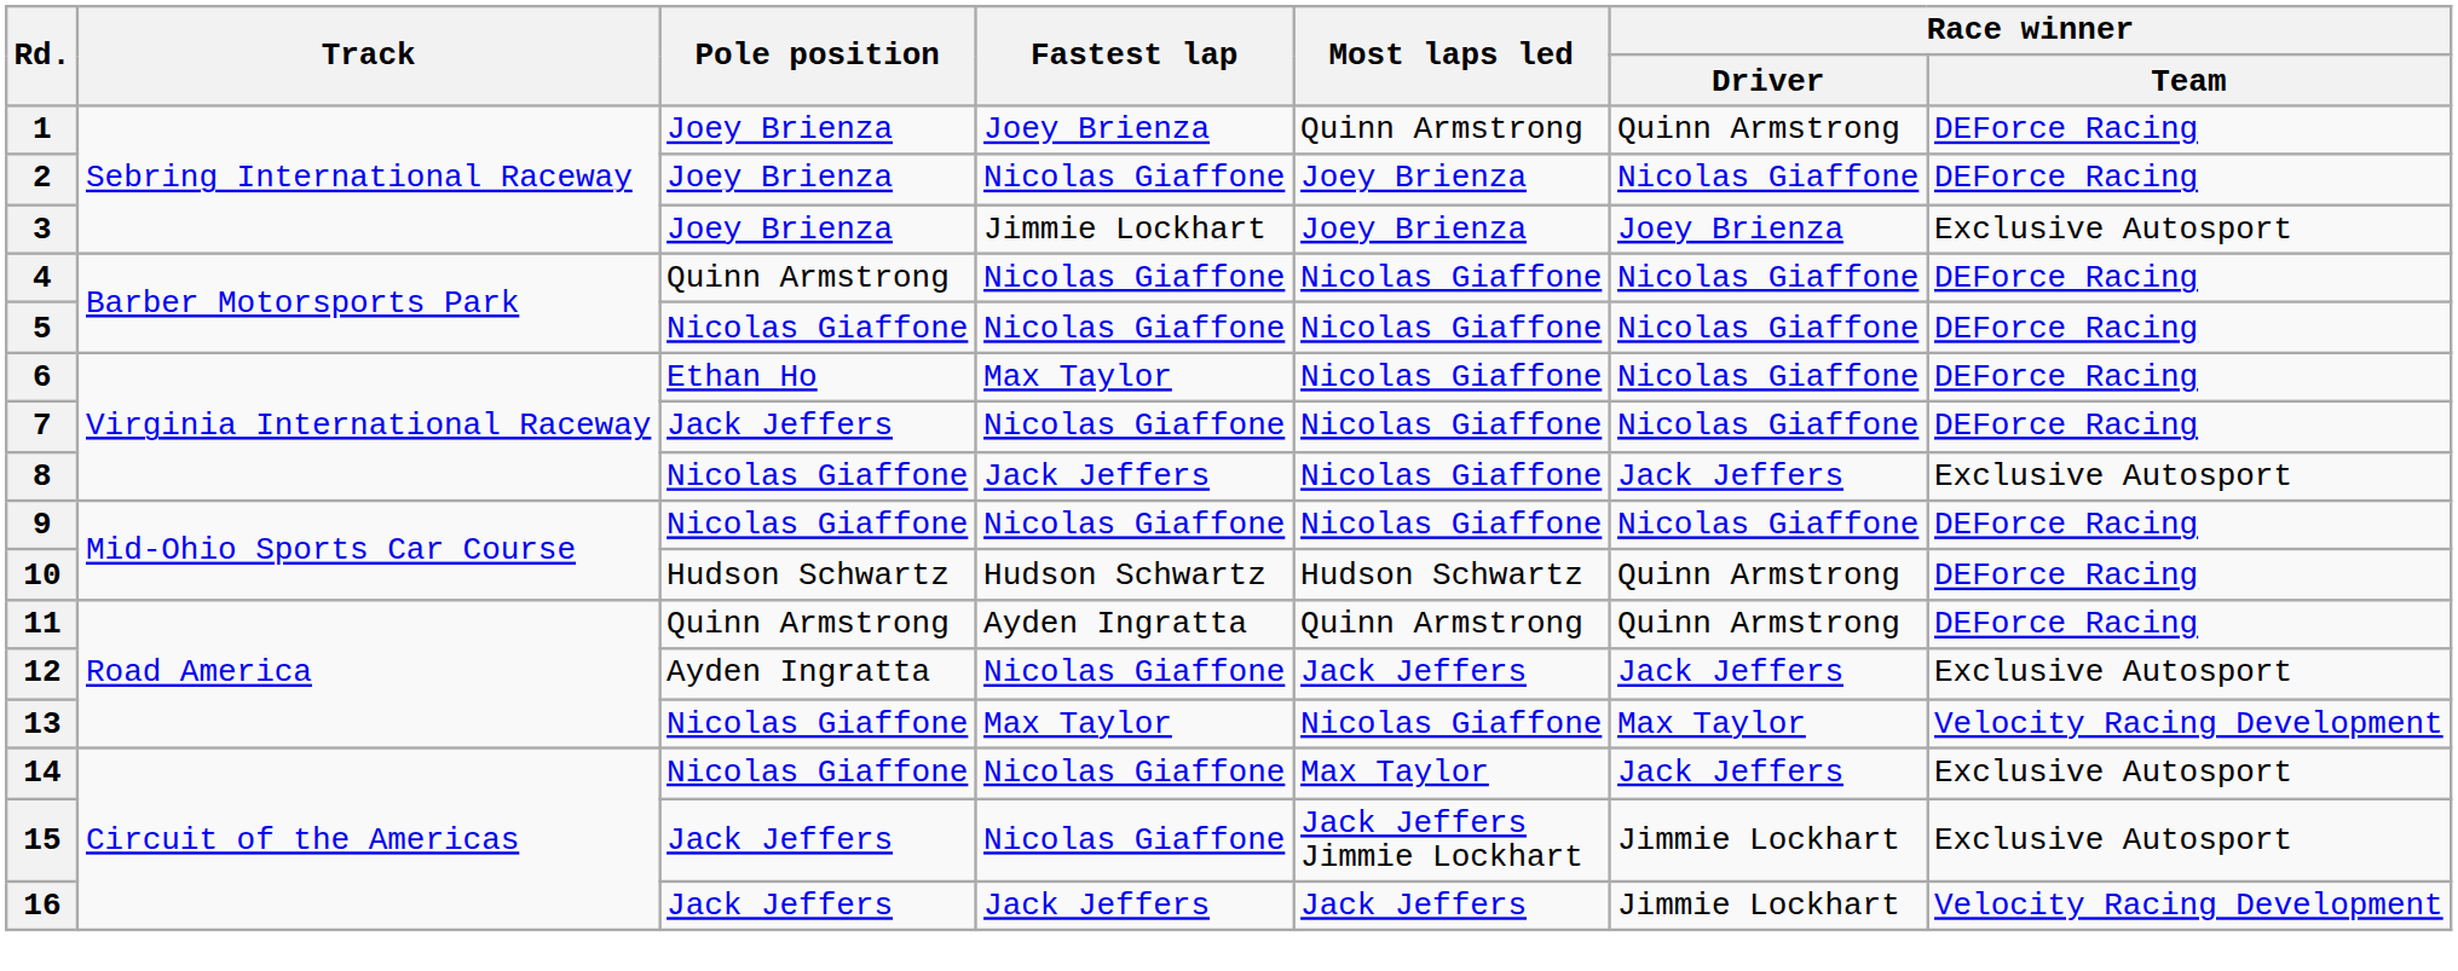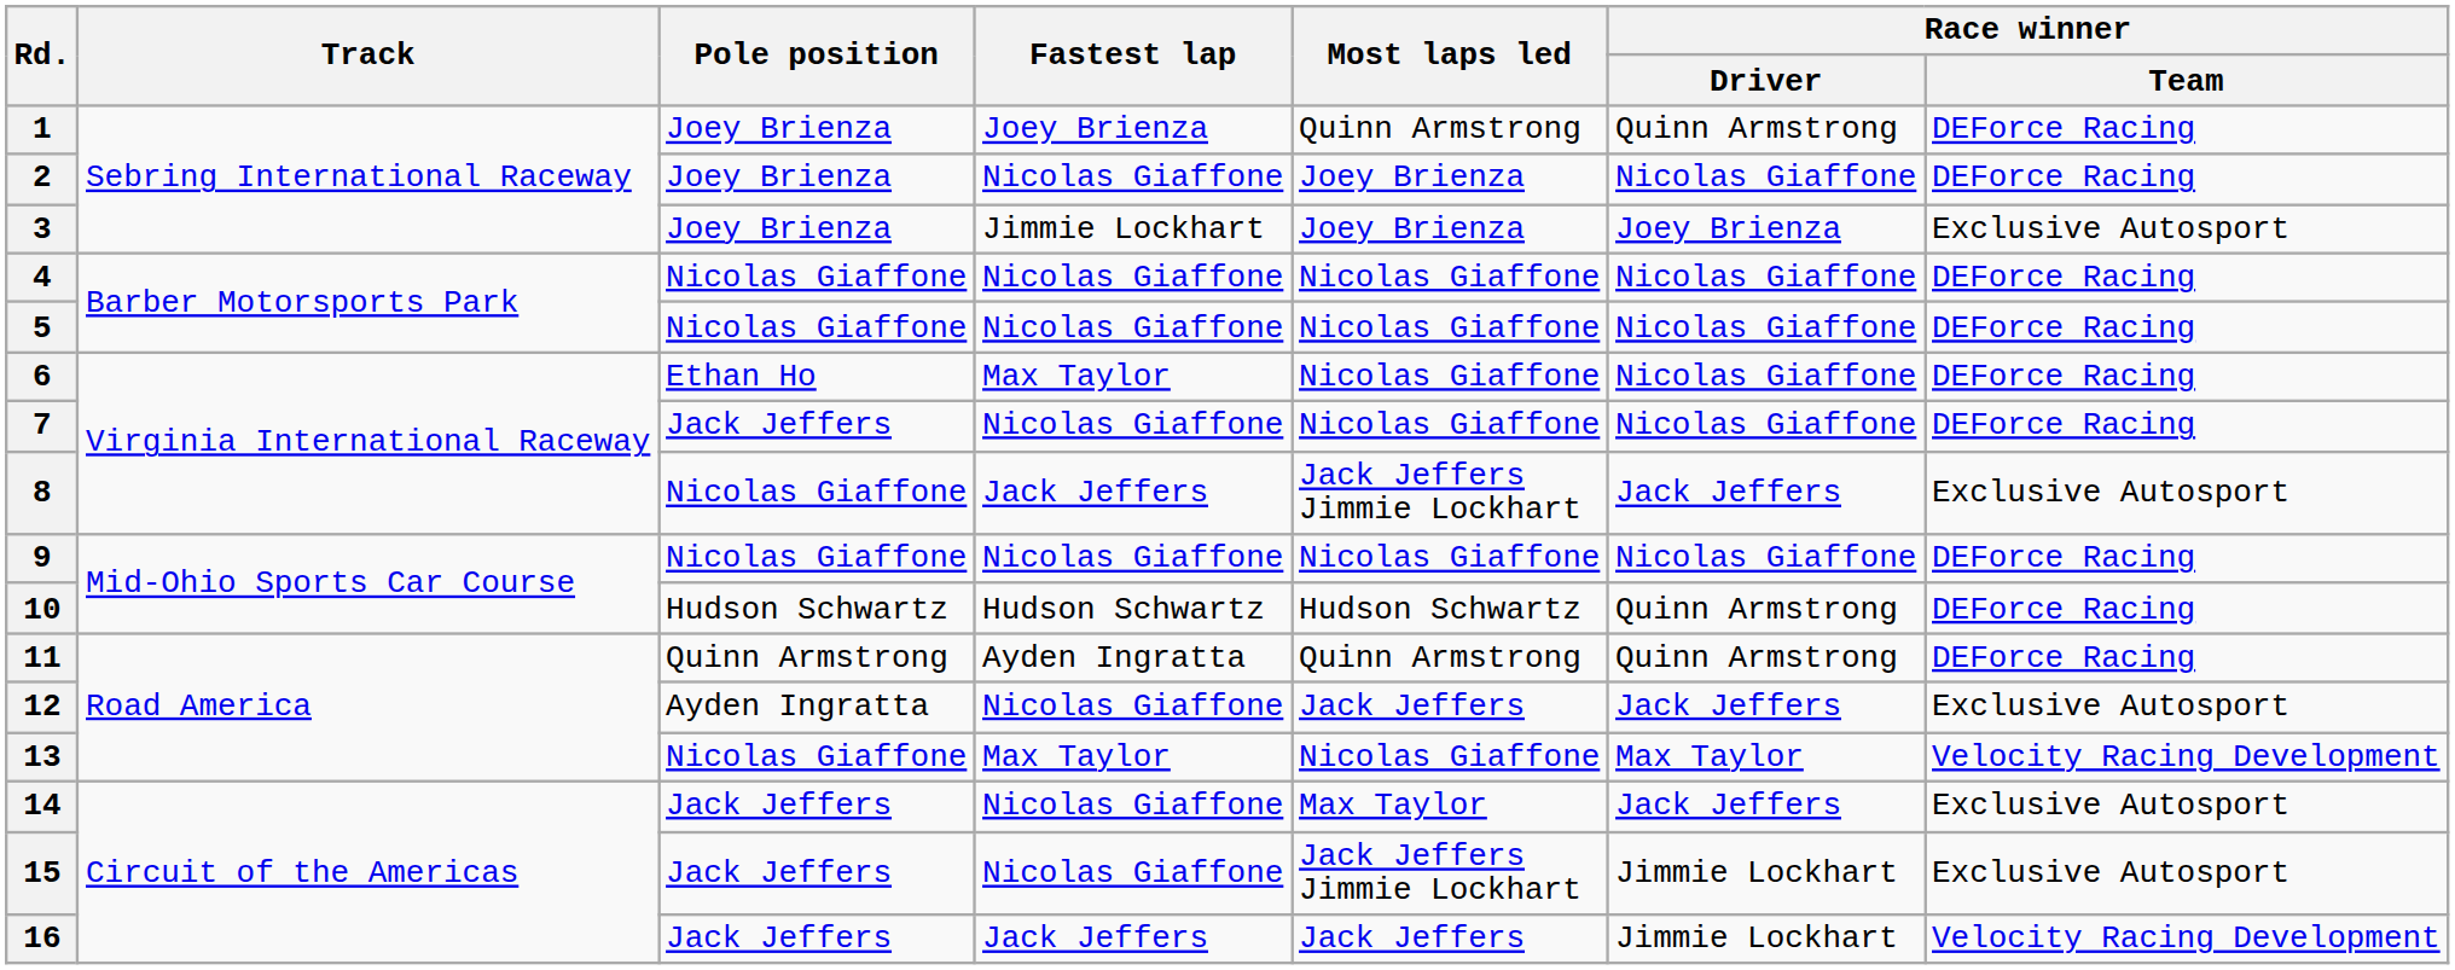 <table class="wikitable" style="font-size: 85%">
 <tr>
 <th rowspan="2">Rd.</th>
 <th rowspan="2">Track</th>
 <th rowspan="2">Pole position</th>
 <th rowspan="2">Fastest lap</th>
 <th rowspan="2">Most laps led</th>
 <th colspan="2">Race winner</th>
 </tr>
 <tr>
 <th>Driver</th>
 <th>Team</th>
 </tr>
 <tr>
 <th>1</th>
 <td rowspan="3"><a href='#'>Sebring International Raceway</a></td>
 <td> <a href='#'>Joey Brienza</a></td>
 <td> <a href='#'>Joey Brienza</a></td>
 <td> Quinn Armstrong</td>
 <td> Quinn Armstrong</td>
 <td><a href='#'>DEForce Racing</a></td>
 </tr>
 <tr>
 <th>2</th>
 <td> <a href='#'>Joey Brienza</a></td>
 <td> <a href='#'>Nicolas Giaffone</a></td>
 <td> <a href='#'>Joey Brienza</a></td>
 <td> <a href='#'>Nicolas Giaffone</a></td>
 <td><a href='#'>DEForce Racing</a></td>
 </tr>
 <tr>
 <th>3</th>
 <td> <a href='#'>Joey Brienza</a></td>
 <td> Jimmie Lockhart</td>
 <td> <a href='#'>Joey Brienza</a></td>
 <td> <a href='#'>Joey Brienza</a></td>
 <td>Exclusive Autosport</td>
 </tr>
 <tr>
 <th>4</th>
 <td rowspan="2"><a href='#'>Barber Motorsports Park</a></td>
-<td> Quinn Armstrong</td>
+<td> <a href='#'>Nicolas Giaffone</a></td>
 <td> <a href='#'>Nicolas Giaffone</a></td>
 <td> <a href='#'>Nicolas Giaffone</a></td>
 <td> <a href='#'>Nicolas Giaffone</a></td>
 <td><a href='#'>DEForce Racing</a></td>
 </tr>
 <tr>
 <th>5</th>
 <td> <a href='#'>Nicolas Giaffone</a></td>
 <td> <a href='#'>Nicolas Giaffone</a></td>
 <td> <a href='#'>Nicolas Giaffone</a></td>
 <td> <a href='#'>Nicolas Giaffone</a></td>
 <td><a href='#'>DEForce Racing</a></td>
 </tr>
 <tr>
 <th>6</th>
 <td rowspan="3"><a href='#'>Virginia International Raceway</a></td>
 <td> <a href='#'>Ethan Ho</a></td>
 <td> <a href='#'>Max Taylor</a></td>
 <td> <a href='#'>Nicolas Giaffone</a></td>
 <td> <a href='#'>Nicolas Giaffone</a></td>
 <td><a href='#'>DEForce Racing</a></td>
 </tr>
 <tr>
 <th>7</th>
 <td> <a href='#'>Jack Jeffers</a></td>
 <td> <a href='#'>Nicolas Giaffone</a></td>
 <td> <a href='#'>Nicolas Giaffone</a></td>
 <td> <a href='#'>Nicolas Giaffone</a></td>
 <td><a href='#'>DEForce Racing</a></td>
 </tr>
 <tr>
 <th>8</th>
 <td> <a href='#'>Nicolas Giaffone</a></td>
 <td> <a href='#'>Jack Jeffers</a></td>
-<td> <a href='#'>Nicolas Giaffone</a></td>
+<td> <a href='#'>Jack Jeffers</a><br> Jimmie Lockhart</td>
 <td> <a href='#'>Jack Jeffers</a></td>
 <td>Exclusive Autosport</td>
 </tr>
 <tr>
 <th>9</th>
 <td rowspan="2"><a href='#'>Mid-Ohio Sports Car Course</a></td>
 <td> <a href='#'>Nicolas Giaffone</a></td>
 <td> <a href='#'>Nicolas Giaffone</a></td>
 <td> <a href='#'>Nicolas Giaffone</a></td>
 <td> <a href='#'>Nicolas Giaffone</a></td>
 <td><a href='#'>DEForce Racing</a></td>
 </tr>
 <tr>
 <th>10</th>
 <td> Hudson Schwartz</td>
 <td> Hudson Schwartz</td>
 <td> Hudson Schwartz</td>
 <td> Quinn Armstrong</td>
 <td><a href='#'>DEForce Racing</a></td>
 </tr>
 <tr>
 <th>11</th>
 <td rowspan="3"><a href='#'>Road America</a></td>
 <td> Quinn Armstrong</td>
 <td> Ayden Ingratta</td>
 <td> Quinn Armstrong</td>
 <td> Quinn Armstrong</td>
 <td><a href='#'>DEForce Racing</a></td>
 </tr>
 <tr>
 <th>12</th>
 <td> Ayden Ingratta</td>
 <td> <a href='#'>Nicolas Giaffone</a></td>
 <td> <a href='#'>Jack Jeffers</a></td>
 <td> <a href='#'>Jack Jeffers</a></td>
 <td>Exclusive Autosport</td>
 </tr>
 <tr>
 <th>13</th>
 <td> <a href='#'>Nicolas Giaffone</a></td>
 <td> <a href='#'>Max Taylor</a></td>
 <td> <a href='#'>Nicolas Giaffone</a></td>
 <td> <a href='#'>Max Taylor</a></td>
 <td><a href='#'>Velocity Racing Development</a></td>
 </tr>
 <tr>
 <th>14</th>
 <td rowspan="3"><a href='#'>Circuit of the Americas</a></td>
-<td> <a href='#'>Nicolas Giaffone</a></td>
+<td> <a href='#'>Jack Jeffers</a></td>
 <td> <a href='#'>Nicolas Giaffone</a></td>
 <td> <a href='#'>Max Taylor</a></td>
 <td> <a href='#'>Jack Jeffers</a></td>
 <td>Exclusive Autosport</td>
 </tr>
 <tr>
 <th>15</th>
 <td> <a href='#'>Jack Jeffers</a></td>
 <td> <a href='#'>Nicolas Giaffone</a></td>
 <td> <a href='#'>Jack Jeffers</a><br> Jimmie Lockhart</td>
 <td> Jimmie Lockhart</td>
 <td>Exclusive Autosport</td>
 </tr>
 <tr>
 <th>16</th>
 <td> <a href='#'>Jack Jeffers</a></td>
 <td> <a href='#'>Jack Jeffers</a></td>
 <td> <a href='#'>Jack Jeffers</a></td>
 <td> Jimmie Lockhart</td>
 <td><a href='#'>Velocity Racing Development</a></td>
 </tr>
 </table>
